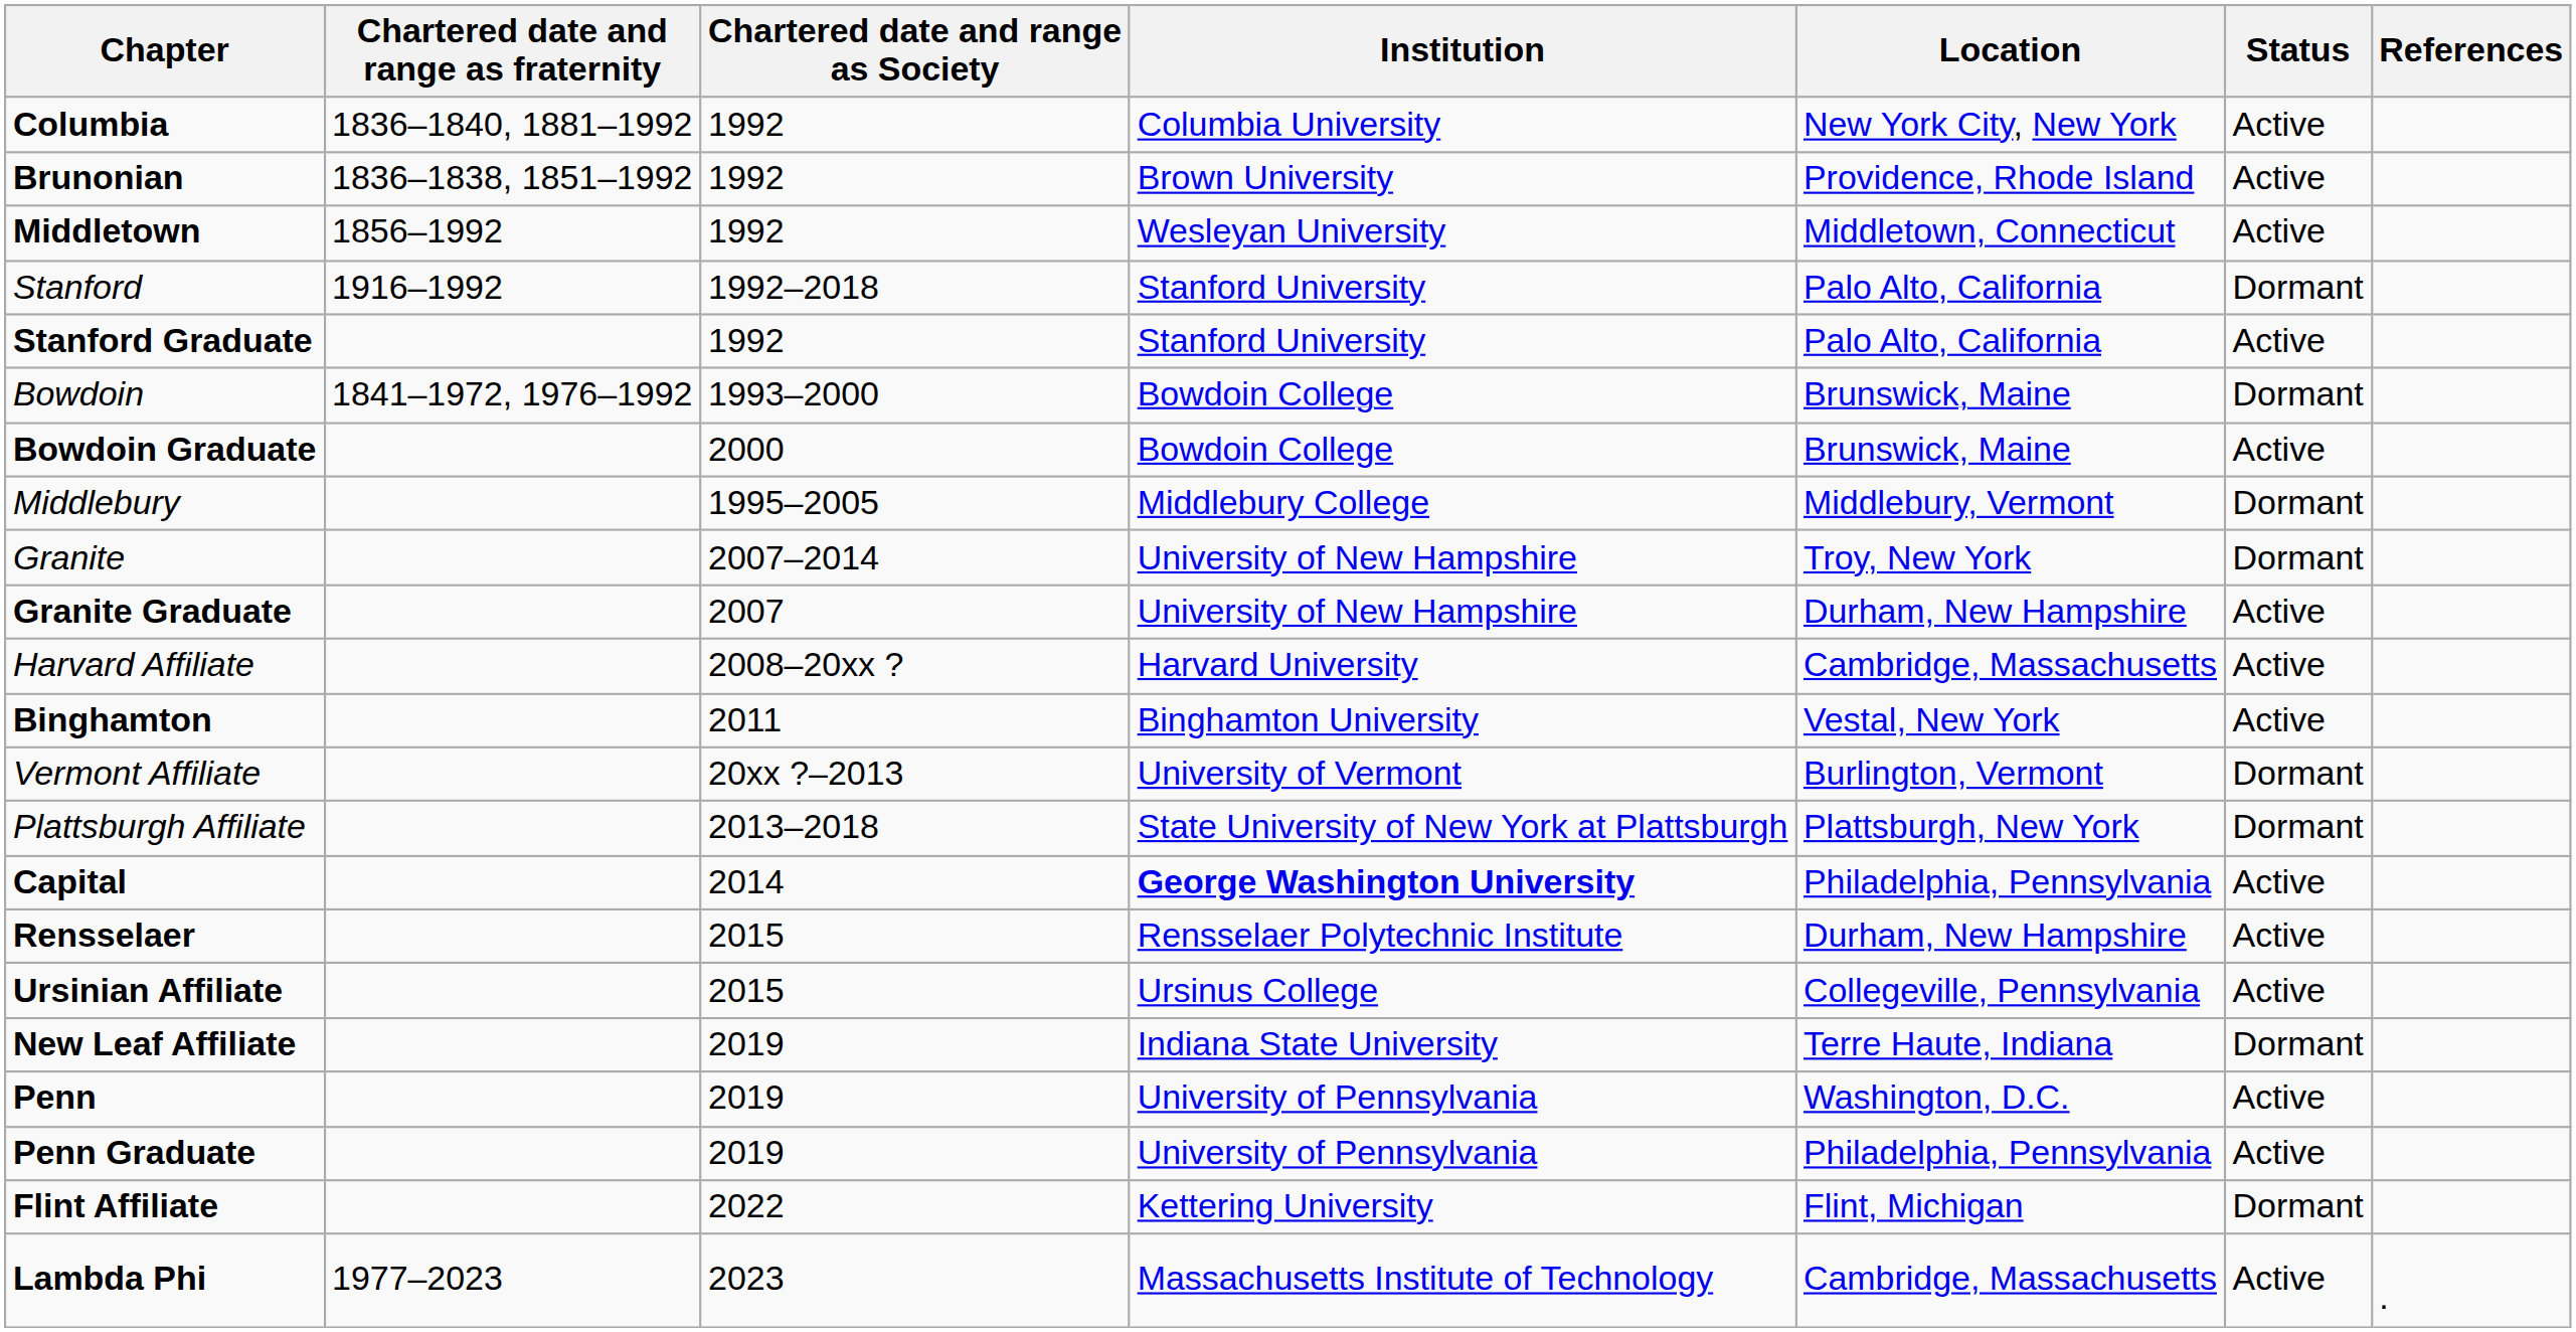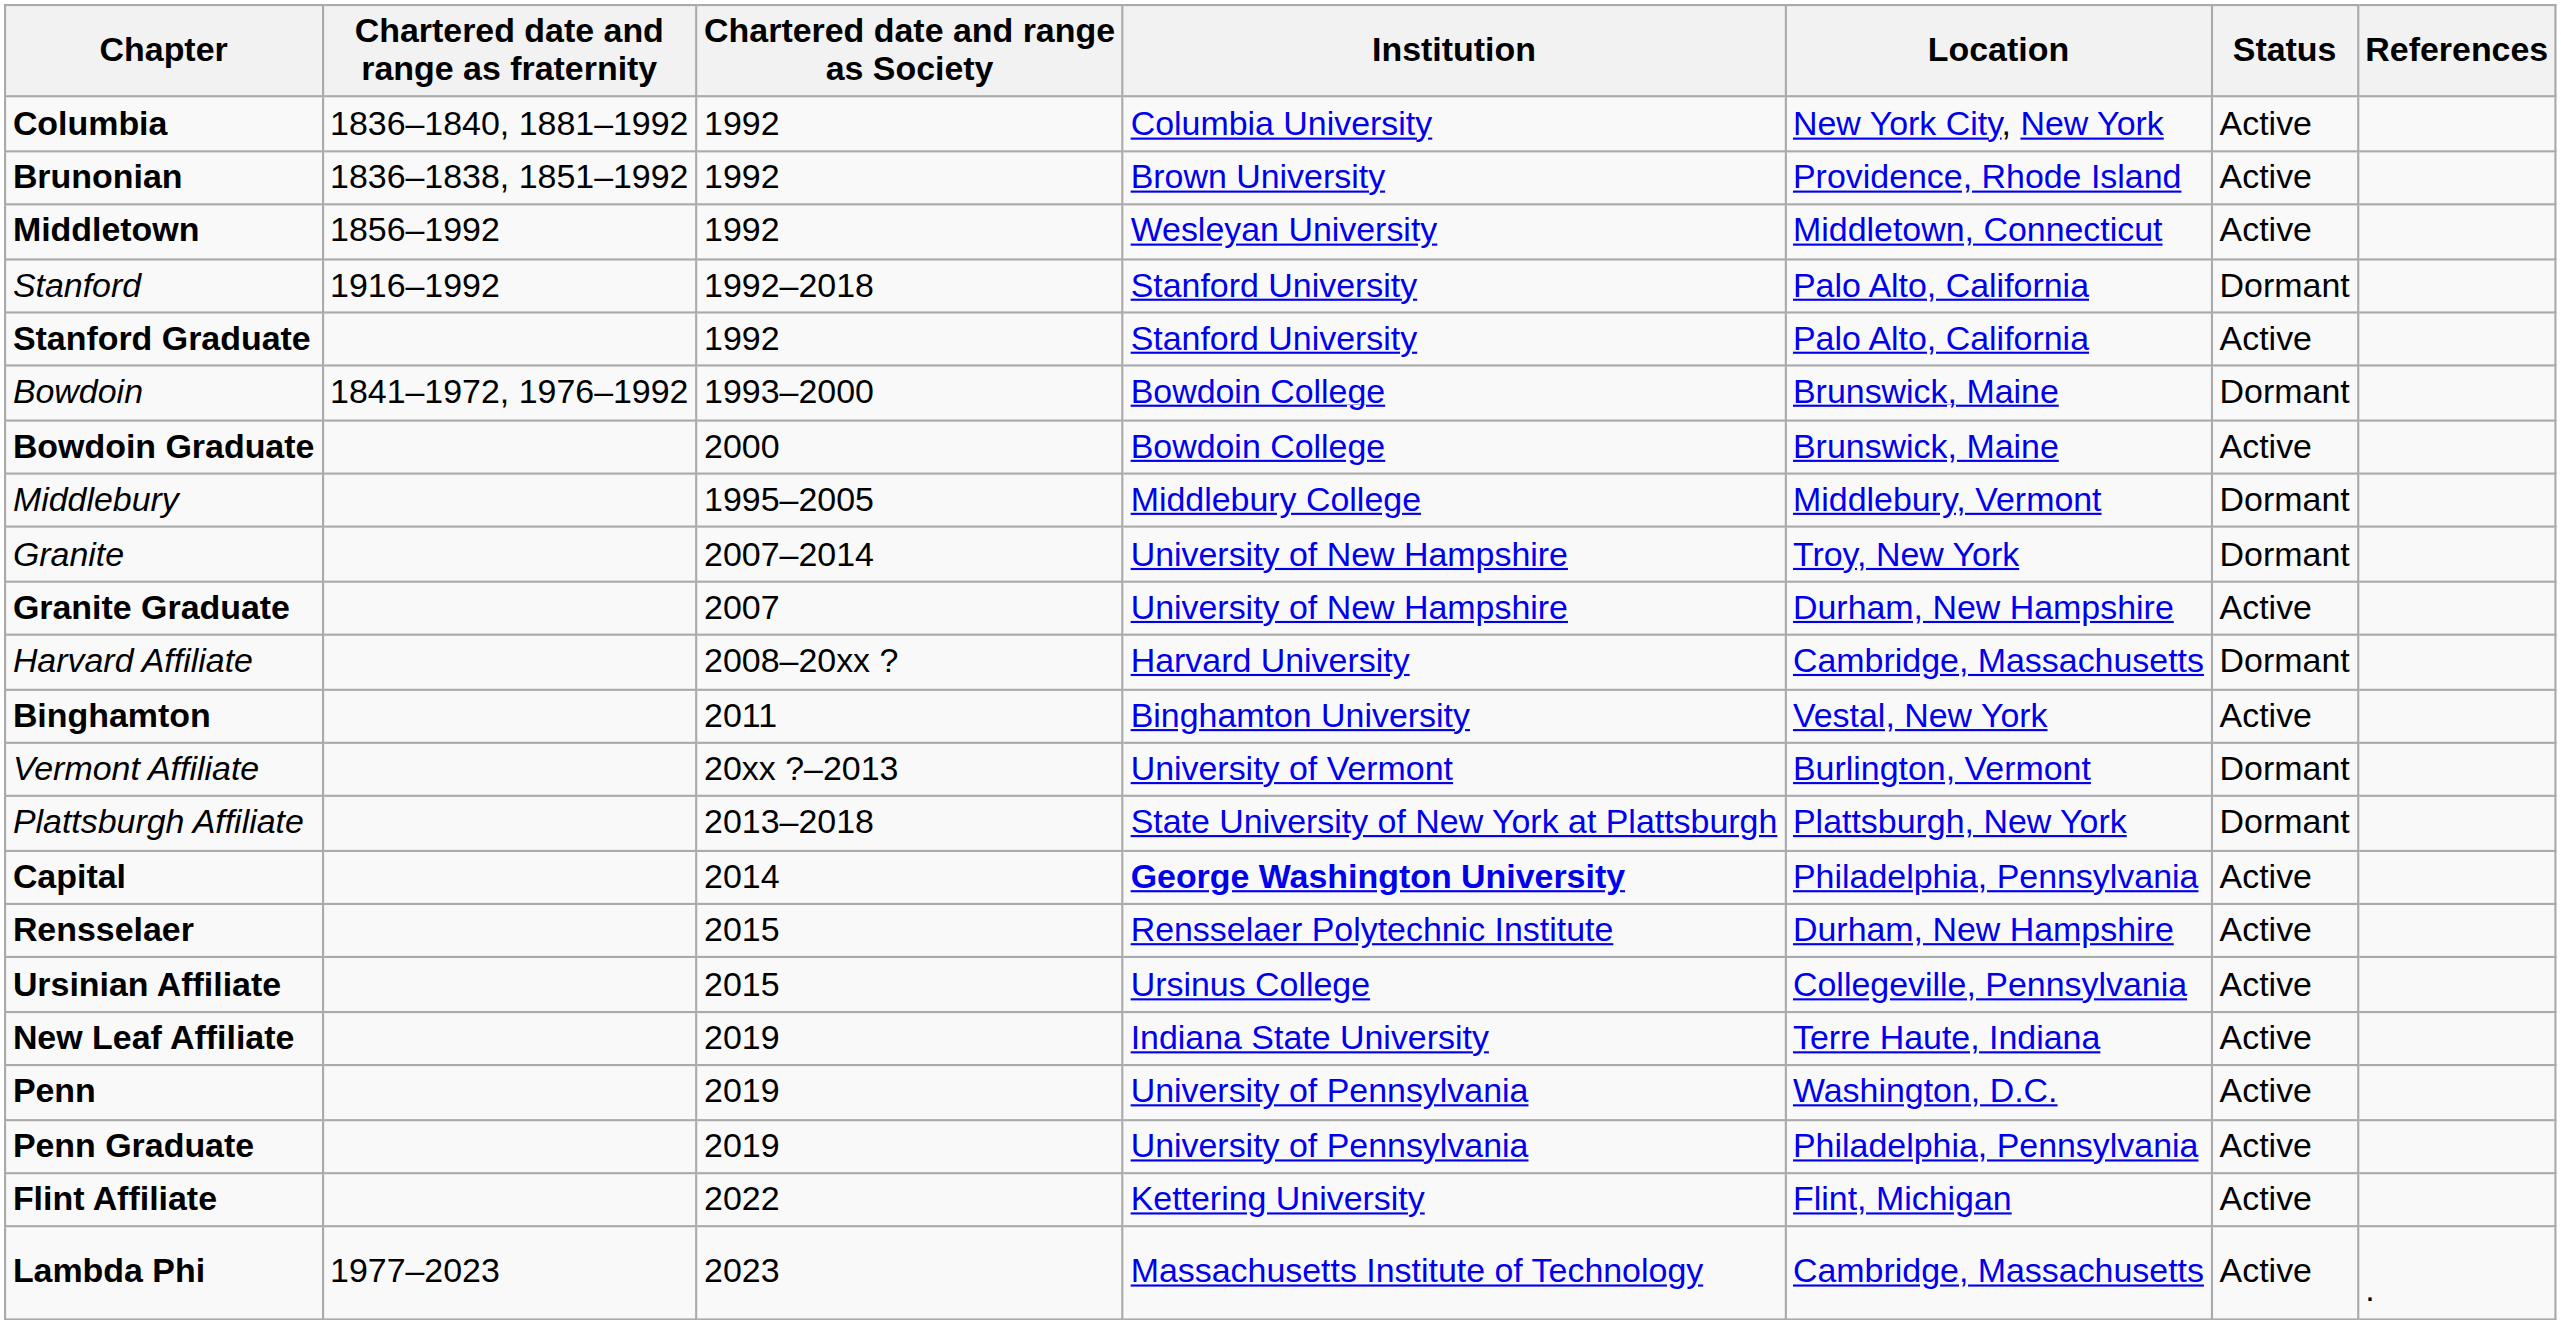 <table class="sortable wikitable">
 <tr>
 <th>Chapter</th>
 <th>Chartered date and<br>range as  fraternity</th>
 <th>Chartered date and range <br>as  Society</th>
 <th>Institution</th>
 <th>Location</th>
 <th>Status</th>
 <th>References</th>
 </tr>
 <tr>
 <td><strong>Columbia</strong></td>
 <td>1836–1840, 1881–1992</td>
 <td>1992</td>
 <td><a href='#'>Columbia University</a></td>
 <td><a href='#'>New York City</a>, <a href='#'>New York</a></td>
 <td>Active</td>
 <td></td>
 </tr>
 <tr>
 <td><strong>Brunonian</strong></td>
 <td>1836–1838, 1851–1992</td>
 <td>1992</td>
 <td><a href='#'>Brown University</a></td>
 <td><a href='#'>Providence, Rhode Island</a></td>
 <td>Active</td>
 <td></td>
 </tr>
 <tr>
 <td><strong>Middletown</strong></td>
 <td>1856–1992</td>
 <td>1992</td>
 <td><a href='#'>Wesleyan University</a></td>
 <td><a href='#'>Middletown, Connecticut</a></td>
 <td>Active</td>
 <td></td>
 </tr>
 <tr>
 <td><em>Stanford</em></td>
 <td>1916–1992</td>
 <td>1992–2018</td>
 <td><a href='#'>Stanford University</a></td>
 <td><a href='#'>Palo Alto, California</a></td>
 <td>Dormant</td>
 <td></td>
 </tr>
 <tr>
 <td><strong>Stanford Graduate</strong></td>
 <td></td>
 <td>1992</td>
 <td><a href='#'>Stanford University</a></td>
 <td><a href='#'>Palo Alto, California</a></td>
 <td>Active</td>
 <td></td>
 </tr>
 <tr>
 <td><em>Bowdoin</em></td>
 <td>1841–1972, 1976–1992</td>
 <td>1993–2000</td>
 <td><a href='#'>Bowdoin College</a></td>
 <td><a href='#'>Brunswick, Maine</a></td>
 <td>Dormant</td>
 <td></td>
 </tr>
 <tr>
 <td><strong>Bowdoin Graduate</strong></td>
 <td></td>
 <td>2000</td>
 <td><a href='#'>Bowdoin College</a></td>
 <td><a href='#'>Brunswick, Maine</a></td>
 <td>Active</td>
 <td></td>
 </tr>
 <tr>
 <td><em>Middlebury</em></td>
 <td></td>
 <td>1995–2005</td>
 <td><a href='#'>Middlebury College</a></td>
 <td><a href='#'>Middlebury, Vermont</a></td>
 <td>Dormant</td>
 <td></td>
 </tr>
 <tr>
 <td><em>Granite</em></td>
 <td></td>
 <td>2007–2014</td>
 <td><a href='#'>University of New Hampshire</a></td>
 <td><a href='#'>Troy, New York</a></td>
 <td>Dormant</td>
 <td></td>
 </tr>
 <tr>
 <td><strong>Granite Graduate</strong></td>
 <td></td>
 <td>2007</td>
 <td><a href='#'>University of New Hampshire</a></td>
 <td><a href='#'>Durham, New Hampshire</a></td>
 <td>Active</td>
 <td></td>
 </tr>
 <tr>
 <td><em>Harvard Affiliate</em></td>
 <td></td>
 <td>2008–20xx ?</td>
 <td><a href='#'>Harvard University</a></td>
 <td><a href='#'>Cambridge, Massachusetts</a></td>
-<td>Active</td>
+<td>Dormant</td>
 <td></td>
 </tr>
 <tr>
 <td><strong>Binghamton</strong></td>
 <td></td>
 <td>2011</td>
 <td><a href='#'>Binghamton University</a></td>
 <td><a href='#'>Vestal, New York</a></td>
 <td>Active</td>
 <td></td>
 </tr>
 <tr>
 <td><em>Vermont Affiliate</em></td>
 <td></td>
 <td>20xx ?–2013<br></td>
 <td><a href='#'>University of Vermont</a></td>
 <td><a href='#'>Burlington, Vermont</a></td>
 <td>Dormant</td>
 <td></td>
 </tr>
 <tr>
 <td><em>Plattsburgh Affiliate</em></td>
 <td></td>
 <td>2013–2018</td>
 <td><a href='#'>State University of New York at Plattsburgh</a></td>
 <td><a href='#'>Plattsburgh, New York</a></td>
 <td>Dormant</td>
 <td></td>
 </tr>
 <tr>
 <td><strong>Capital</strong></td>
 <td></td>
 <td>2014</td>
 <td><strong><a href='#'>George Washington University</a></strong></td>
 <td><a href='#'>Philadelphia, Pennsylvania</a></td>
 <td>Active</td>
 <td></td>
 </tr>
 <tr>
 <td><strong>Rensselaer</strong></td>
 <td></td>
 <td>2015</td>
 <td><a href='#'>Rensselaer Polytechnic Institute</a></td>
 <td><a href='#'>Durham, New Hampshire</a></td>
 <td>Active</td>
 <td></td>
 </tr>
 <tr>
 <td><strong>Ursinian Affiliate</strong></td>
 <td></td>
 <td>2015</td>
 <td><a href='#'>Ursinus College</a></td>
 <td><a href='#'>Collegeville, Pennsylvania</a></td>
 <td>Active</td>
 <td></td>
 </tr>
 <tr>
 <td><strong>New Leaf Affiliate</strong></td>
 <td></td>
 <td>2019</td>
 <td><a href='#'>Indiana State University</a></td>
 <td><a href='#'>Terre Haute, Indiana</a></td>
-<td>Dormant</td>
+<td>Active</td>
 <td></td>
 </tr>
 <tr>
 <td><strong>Penn</strong></td>
 <td></td>
 <td>2019</td>
 <td><a href='#'>University of Pennsylvania</a></td>
 <td><a href='#'>Washington, D.C.</a></td>
 <td>Active</td>
 <td></td>
 </tr>
 <tr>
 <td><strong>Penn Graduate</strong></td>
 <td></td>
 <td>2019</td>
 <td><a href='#'>University of Pennsylvania</a></td>
 <td><a href='#'>Philadelphia, Pennsylvania</a></td>
 <td>Active</td>
 <td></td>
 </tr>
 <tr>
 <td><strong>Flint Affiliate</strong></td>
 <td></td>
 <td>2022</td>
 <td><a href='#'>Kettering University</a></td>
 <td><a href='#'>Flint, Michigan</a></td>
-<td>Dormant</td>
+<td>Active</td>
 <td></td>
 </tr>
 <tr>
 <td><strong>Lambda Phi</strong></td>
 <td>1977–2023</td>
 <td>2023</td>
 <td><a href='#'>Massachusetts Institute of Technology</a></td>
 <td><a href='#'>Cambridge, Massachusetts</a></td>
 <td>Active</td>
 <td><br>.</td>
 </tr>
 </table>
